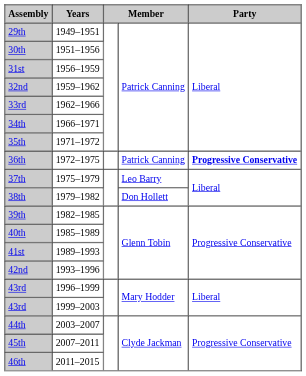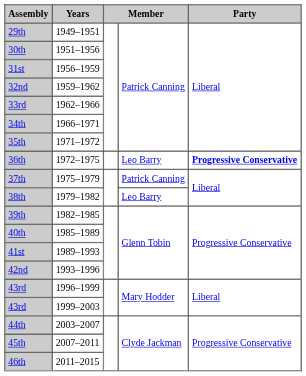 <table border=1 cellpadding=5 cellspacing=0>
 <tr bgcolor="CCCCCC">
 <th>Assembly</th>
 <th>Years</th>
 <th colspan="2">Member</th>
 <th>Party</th>
 </tr>
 <tr>
 <td bgcolor="CCCCCC"><a href='#'>29th</a></td>
 <td>1949–1951</td>
 <td rowspan=7 >   </td>
 <td rowspan=7><a href='#'>Patrick Canning</a></td>
 <td rowspan=7><a href='#'>Liberal</a></td>
 </tr>
 <tr>
 <td bgcolor="CCCCCC"><a href='#'>30th</a></td>
 <td>1951–1956</td>
 </tr>
 <tr>
 <td bgcolor="CCCCCC"><a href='#'>31st</a></td>
 <td>1956–1959</td>
 </tr>
 <tr>
 <td bgcolor="CCCCCC"><a href='#'>32nd</a></td>
 <td>1959–1962</td>
 </tr>
 <tr>
 <td bgcolor="CCCCCC"><a href='#'>33rd</a></td>
 <td>1962–1966</td>
 </tr>
 <tr>
 <td bgcolor="CCCCCC"><a href='#'>34th</a></td>
 <td>1966–1971</td>
 </tr>
 <tr>
 <td bgcolor="CCCCCC"><a href='#'>35th</a></td>
 <td>1971–1972</td>
 </tr>
 <tr>
 <td bgcolor="CCCCCC"><a href='#'>36th</a></td>
 <td>1972–1975</td>
 <td rowspan=1 >   </td>
-<td rowspan=1><a href='#'>Patrick Canning</a></td>
+<td rowspan=1><a href='#'>Leo Barry</a></td>
 <td rowspan=1><strong><a href='#'>Progressive Conservative</a></strong></td>
 </tr>
 <tr>
 <td bgcolor="CCCCCC"><a href='#'>37th</a></td>
 <td>1975–1979</td>
 <td rowspan=2 >   </td>
-<td rowspan=1><a href='#'>Leo Barry</a></td>
+<td rowspan=1><a href='#'>Patrick Canning</a></td>
 <td rowspan=2><a href='#'>Liberal</a></td>
 </tr>
 <tr>
 <td bgcolor="CCCCCC"><a href='#'>38th</a></td>
 <td>1979–1982</td>
-<td rowspan=1><a href='#'>Don Hollett</a></td>
+<td rowspan=1><a href='#'>Leo Barry</a></td>
 </tr>
 <tr>
 <td bgcolor="CCCCCC"><a href='#'>39th</a></td>
 <td>1982–1985</td>
 <td rowspan=4 >   </td>
 <td rowspan=4><a href='#'>Glenn Tobin</a></td>
 <td rowspan=4><a href='#'>Progressive Conservative</a></td>
 </tr>
 <tr>
 <td bgcolor="CCCCCC"><a href='#'>40th</a></td>
 <td>1985–1989</td>
 </tr>
 <tr>
 <td bgcolor="CCCCCC"><a href='#'>41st</a></td>
 <td>1989–1993</td>
 </tr>
 <tr>
 <td bgcolor="CCCCCC"><a href='#'>42nd</a></td>
 <td>1993–1996</td>
 </tr>
 <tr>
 <td bgcolor="CCCCCC"><a href='#'>43rd</a></td>
 <td>1996–1999</td>
 <td rowspan=2 >   </td>
 <td rowspan=2><a href='#'>Mary Hodder</a></td>
 <td rowspan=2><a href='#'>Liberal</a></td>
 </tr>
 <tr>
 <td bgcolor="CCCCCC"><a href='#'>43rd</a></td>
 <td>1999–2003</td>
 </tr>
 <tr>
 <td bgcolor="CCCCCC"><a href='#'>44th</a></td>
 <td>2003–2007</td>
 <td rowspan=3 >   </td>
 <td rowspan=3><a href='#'>Clyde Jackman</a></td>
 <td rowspan=3><a href='#'>Progressive Conservative</a></td>
 </tr>
 <tr>
 <td bgcolor="CCCCCC"><a href='#'>45th</a></td>
 <td>2007–2011</td>
 </tr>
 <tr>
 <td bgcolor="CCCCCC"><a href='#'>46th</a></td>
 <td>2011–2015</td>
 </tr>
 <tr>
 </tr>
 </table>
